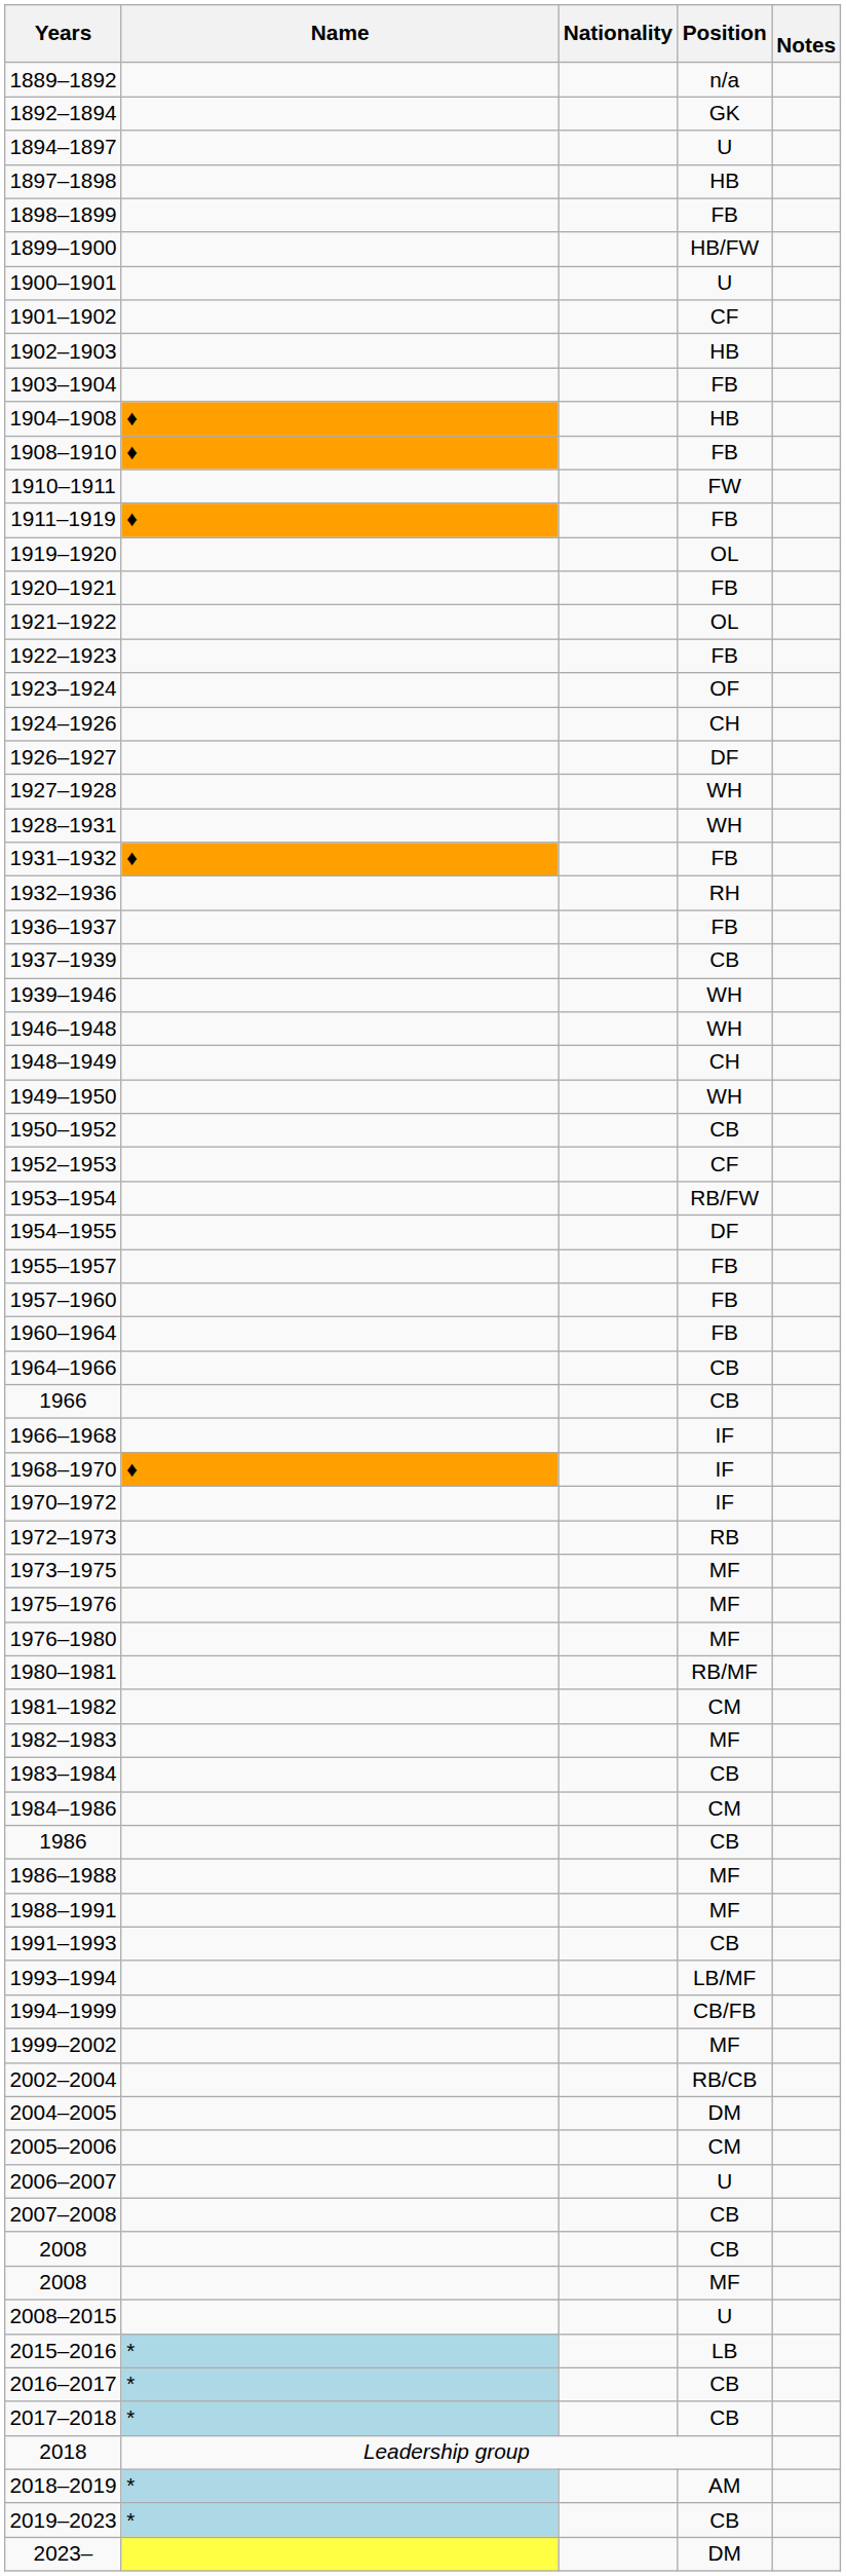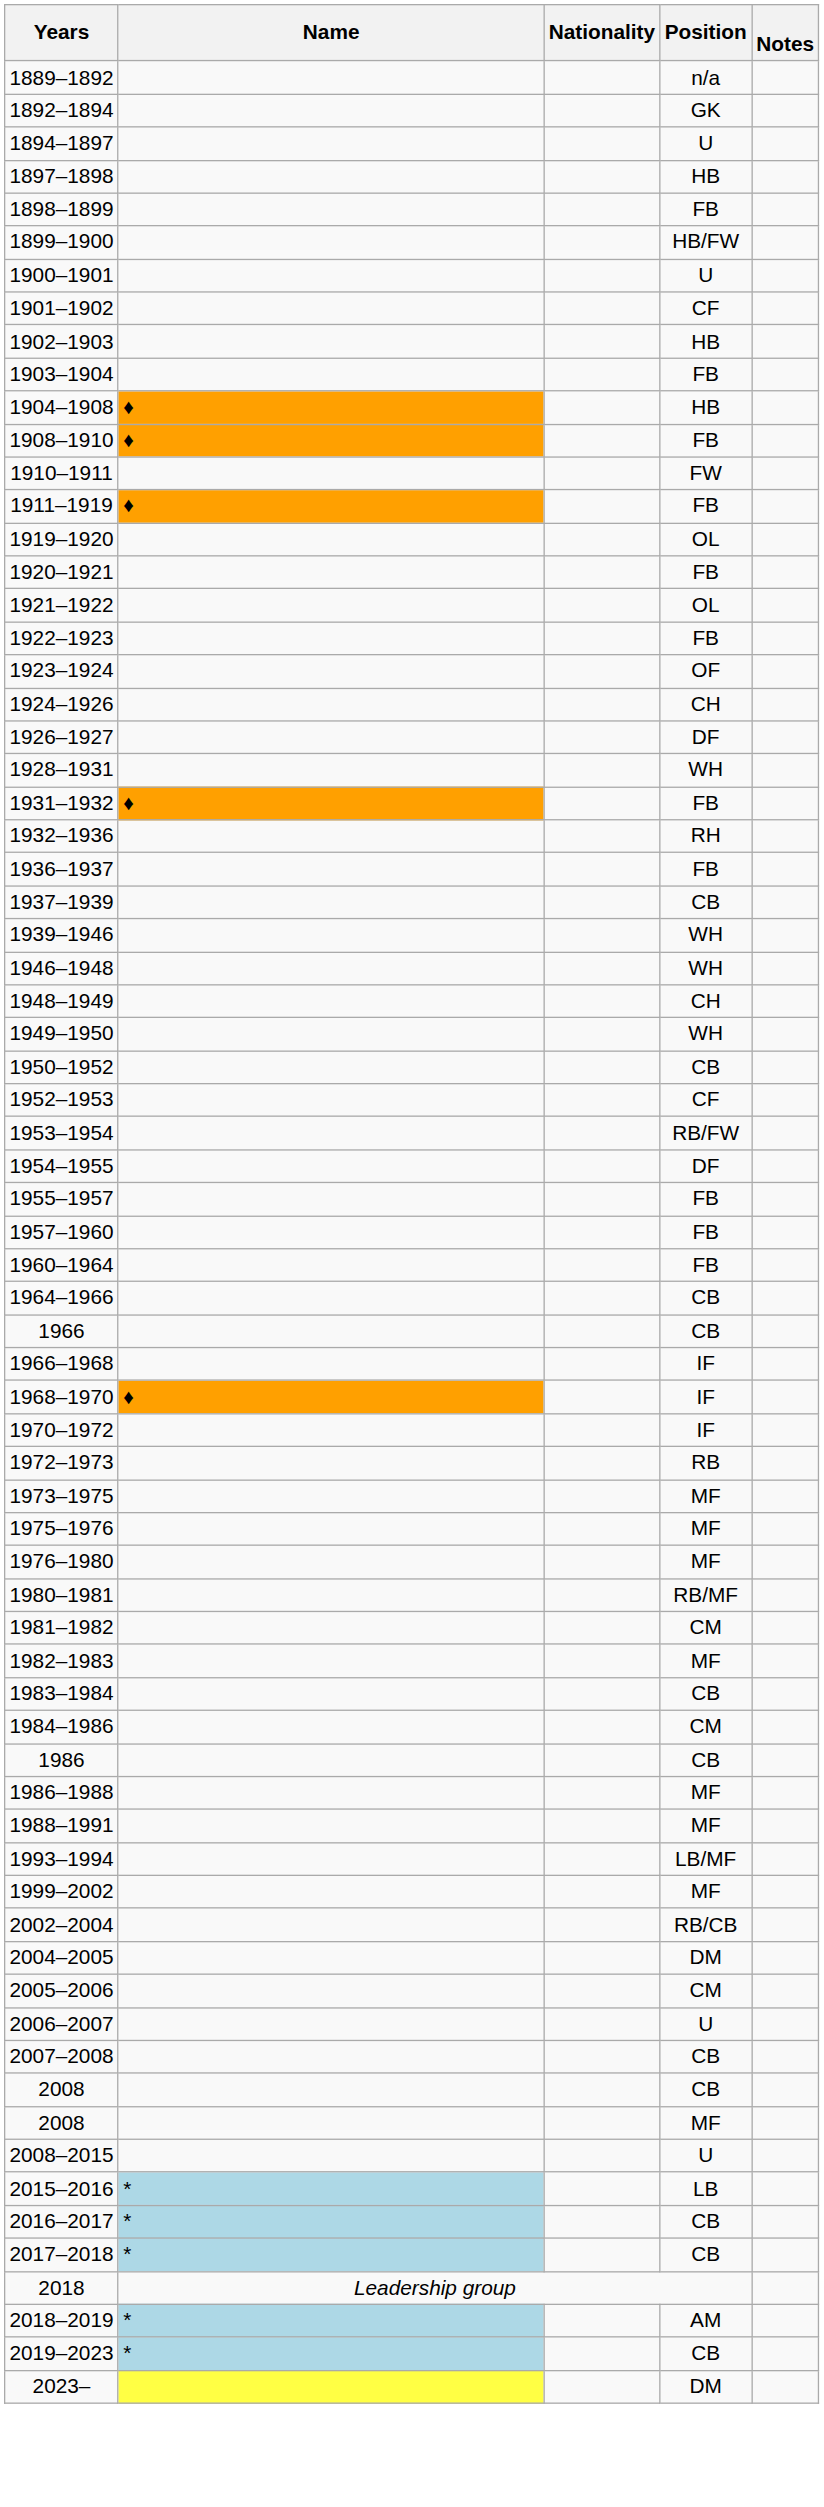 <table class="wikitable sortable" style="text-align: center;">
 <tr>
 <th>Years</th>
 <th style="width:20em">Name</th>
 <th>Nationality</th>
 <th>Position</th>
 <th><br>Notes</th>
 </tr>
 <tr>
 <td>1889–1892</td>
 <td style="text-align:left;"></td>
 <td align="left"></td>
 <td>n/a</td>
 <td></td>
 </tr>
 <tr>
 <td>1892–1894</td>
 <td style="text-align:left;"></td>
 <td align="left"></td>
 <td>GK</td>
 <td></td>
 </tr>
 <tr>
 <td>1894–1897</td>
 <td style="text-align:left;"></td>
 <td style="text-align:left;"></td>
 <td>U</td>
 <td></td>
 </tr>
 <tr>
 <td>1897–1898</td>
 <td style="text-align:left;"></td>
 <td style="text-align:left;"></td>
 <td>HB</td>
 <td></td>
 </tr>
 <tr>
 <td>1898–1899</td>
 <td style="text-align:left;"></td>
 <td style="text-align:left;"></td>
 <td>FB</td>
 <td></td>
 </tr>
 <tr>
 <td>1899–1900</td>
 <td style="text-align:left;"></td>
 <td align="left"></td>
 <td>HB/FW</td>
 <td></td>
 </tr>
 <tr>
 <td>1900–1901</td>
 <td style="text-align:left;"></td>
 <td align="left"></td>
 <td>U</td>
 <td></td>
 </tr>
 <tr>
 <td>1901–1902</td>
 <td style="text-align:left;"></td>
 <td align="left"></td>
 <td>CF</td>
 <td></td>
 </tr>
 <tr>
 <td>1902–1903</td>
 <td style="text-align:left;"></td>
 <td style="text-align:left;"></td>
 <td>HB</td>
 <td></td>
 </tr>
 <tr>
 <td>1903–1904</td>
 <td style="text-align:left;"></td>
 <td style="text-align:left;"></td>
 <td>FB</td>
 <td></td>
 </tr>
 <tr>
 <td>1904–1908</td>
 <td style="text-align:left; background:#ffa000;"> ♦</td>
 <td align="left"></td>
 <td>HB</td>
 <td></td>
 </tr>
 <tr>
 <td>1908–1910</td>
 <td style="text-align:left; background:#ffa000;"> ♦</td>
 <td align="left"></td>
 <td>FB</td>
 <td></td>
 </tr>
 <tr>
 <td>1910–1911</td>
 <td style="text-align:left;"></td>
 <td align="left"></td>
 <td>FW</td>
 <td></td>
 </tr>
 <tr>
 <td>1911–1919</td>
 <td style="text-align:left; background:#ffa000;"> ♦</td>
 <td align="left"></td>
 <td>FB</td>
 <td></td>
 </tr>
 <tr>
 <td>1919–1920</td>
 <td style="text-align:left;"></td>
 <td style="text-align:left;"></td>
 <td>OL</td>
 <td></td>
 </tr>
 <tr>
 <td>1920–1921</td>
 <td style="text-align:left;"></td>
 <td align="left"></td>
 <td>FB</td>
 <td></td>
 </tr>
 <tr>
 <td>1921–1922</td>
 <td style="text-align:left;"></td>
 <td align="left"></td>
 <td>OL</td>
 <td></td>
 </tr>
 <tr>
 <td>1922–1923</td>
 <td style="text-align:left;"></td>
 <td align="left"></td>
 <td>FB</td>
 <td></td>
 </tr>
 <tr>
 <td>1923–1924</td>
 <td style="text-align:left;"></td>
 <td align="left"></td>
 <td>OF</td>
 <td></td>
 </tr>
 <tr>
 <td>1924–1926</td>
 <td style="text-align:left;"></td>
 <td align="left"></td>
 <td>CH</td>
 <td></td>
 </tr>
 <tr>
 <td>1926–1927</td>
 <td style="text-align:left;"></td>
 <td style="text-align:left;"></td>
 <td>DF</td>
-<td></td>
-</tr>
-<tr>
-<td>1927–1928</td>
-<td style="text-align:left;"></td>
-<td align="left"></td>
-<td>WH</td>
 <td></td>
 </tr>
 <tr>
 <td>1928–1931</td>
 <td style="text-align:left;"></td>
 <td style="text-align:left;"></td>
 <td>WH</td>
 <td></td>
 </tr>
 <tr>
 <td>1931–1932</td>
 <td style="text-align:left; background:#ffa000;"> ♦</td>
 <td align="left"></td>
 <td>FB</td>
 <td></td>
 </tr>
 <tr>
 <td>1932–1936</td>
 <td style="text-align:left;"></td>
 <td align="left"></td>
 <td>RH</td>
 <td></td>
 </tr>
 <tr>
 <td>1936–1937</td>
 <td style="text-align:left;"></td>
 <td align="left"></td>
 <td>FB</td>
 <td></td>
 </tr>
 <tr>
 <td>1937–1939</td>
 <td style="text-align:left;"></td>
 <td style="text-align:left;"></td>
 <td>CB</td>
 <td></td>
 </tr>
 <tr>
 <td>1939–1946</td>
 <td style="text-align:left;"></td>
 <td style="text-align:left;"></td>
 <td>WH</td>
 <td></td>
 </tr>
 <tr>
 <td>1946–1948</td>
 <td style="text-align:left;"></td>
 <td align="left"></td>
 <td>WH</td>
 <td></td>
 </tr>
 <tr>
 <td>1948–1949</td>
 <td style="text-align:left;"></td>
 <td align="left"></td>
 <td>CH</td>
 <td></td>
 </tr>
 <tr>
 <td>1949–1950</td>
 <td style="text-align:left;"></td>
 <td style="text-align:left;"></td>
 <td>WH</td>
 <td></td>
 </tr>
 <tr>
 <td>1950–1952</td>
 <td style="text-align:left;"></td>
 <td align="left"></td>
 <td>CB</td>
 <td></td>
 </tr>
 <tr>
 <td>1952–1953</td>
 <td style="text-align:left;"></td>
 <td style="text-align:left;"></td>
 <td>CF</td>
 <td></td>
 </tr>
 <tr>
 <td>1953–1954</td>
 <td style="text-align:left;"></td>
 <td style="text-align:left;"></td>
 <td>RB/FW</td>
 <td></td>
 </tr>
 <tr>
 <td>1954–1955</td>
 <td style="text-align:left;"></td>
 <td align="left"></td>
 <td>DF</td>
 <td></td>
 </tr>
 <tr>
 <td>1955–1957</td>
 <td style="text-align:left;"></td>
 <td style="text-align:left;"></td>
 <td>FB</td>
 <td></td>
 </tr>
 <tr>
 <td>1957–1960</td>
 <td style="text-align:left;"></td>
 <td style="text-align:left;"></td>
 <td>FB</td>
 <td></td>
 </tr>
 <tr>
 <td>1960–1964</td>
 <td style="text-align:left;"></td>
 <td style="text-align:left;"></td>
 <td>FB</td>
 <td></td>
 </tr>
 <tr>
 <td>1964–1966</td>
 <td style="text-align:left;"></td>
 <td align="left"></td>
 <td>CB</td>
 <td></td>
 </tr>
 <tr>
 <td>1966</td>
 <td style="text-align:left;"></td>
 <td align="left"></td>
 <td>CB</td>
 <td></td>
 </tr>
 <tr>
 <td>1966–1968</td>
 <td style="text-align:left;"></td>
 <td style="text-align:left;"></td>
 <td>IF</td>
 <td></td>
 </tr>
 <tr>
 <td>1968–1970</td>
 <td style="text-align:left; background:#ffa000;"> ♦</td>
 <td align="left"></td>
 <td>IF</td>
 <td></td>
 </tr>
 <tr>
 <td>1970–1972</td>
 <td style="text-align:left;"></td>
 <td style="text-align:left;"></td>
 <td>IF</td>
 <td></td>
 </tr>
 <tr>
 <td>1972–1973</td>
 <td style="text-align:left;"></td>
 <td align="left"></td>
 <td>RB</td>
 <td></td>
 </tr>
 <tr>
 <td>1973–1975</td>
 <td style="text-align:left;"></td>
 <td style="text-align:left;"></td>
 <td>MF</td>
 <td></td>
 </tr>
 <tr>
 <td>1975–1976</td>
 <td style="text-align:left;"></td>
 <td align="left"></td>
 <td>MF</td>
 <td></td>
 </tr>
 <tr>
 <td>1976–1980</td>
 <td style="text-align:left;"></td>
 <td align="left"></td>
 <td>MF</td>
 <td></td>
 </tr>
 <tr>
 <td>1980–1981</td>
 <td style="text-align:left;"></td>
 <td style="text-align:left;"></td>
 <td>RB/MF</td>
 <td></td>
 </tr>
 <tr>
 <td>1981–1982</td>
 <td style="text-align:left;"></td>
 <td style="text-align:left;"></td>
 <td>CM</td>
 <td></td>
 </tr>
 <tr>
 <td>1982–1983</td>
 <td style="text-align:left;"></td>
 <td align="left"></td>
 <td>MF</td>
 <td></td>
 </tr>
 <tr>
 <td>1983–1984</td>
 <td style="text-align:left;"></td>
 <td style="text-align:left;"></td>
 <td>CB</td>
 <td></td>
 </tr>
 <tr>
 <td>1984–1986</td>
 <td style="text-align:left;"></td>
 <td align="left"></td>
 <td>CM</td>
 <td></td>
 </tr>
 <tr>
 <td>1986</td>
 <td style="text-align:left;"></td>
 <td align="left"></td>
 <td>CB</td>
 <td></td>
 </tr>
 <tr>
 <td>1986–1988</td>
 <td style="text-align:left;"></td>
 <td align="left"></td>
 <td>MF</td>
 <td></td>
 </tr>
 <tr>
 <td>1988–1991</td>
 <td style="text-align:left;"></td>
 <td style="text-align:left;"></td>
 <td>MF</td>
 <td></td>
 </tr>
 <tr>
-<td>1991–1993</td>
-<td style="text-align:left;"></td>
-<td align="left"></td>
-<td>CB</td>
-<td></td>
-</tr>
-<tr>
 <td>1993–1994</td>
 <td style="text-align:left;"></td>
 <td style="text-align:left;"></td>
 <td>LB/MF</td>
-<td></td>
-</tr>
-<tr>
-<td>1994–1999</td>
-<td style="text-align:left;"></td>
-<td align="left"></td>
-<td>CB/FB</td>
 <td></td>
 </tr>
 <tr>
 <td>1999–2002</td>
 <td style="text-align:left;"><strong></strong></td>
 <td style="text-align:left;"></td>
 <td>MF</td>
 <td></td>
 </tr>
 <tr>
 <td>2002–2004</td>
 <td style="text-align:left;"></td>
 <td align="left"></td>
 <td>RB/CB</td>
 <td></td>
 </tr>
 <tr>
 <td>2004–2005</td>
 <td style="text-align:left;"></td>
 <td align="left"></td>
 <td>DM</td>
 <td></td>
 </tr>
 <tr>
 <td>2005–2006</td>
 <td style="text-align:left;"></td>
 <td style="text-align:left;"></td>
 <td>CM</td>
 <td></td>
 </tr>
 <tr>
 <td>2006–2007</td>
 <td style="text-align:left;"></td>
 <td style="text-align:left;"></td>
 <td>U</td>
 <td></td>
 </tr>
 <tr>
 <td>2007–2008</td>
 <td style="text-align:left;"></td>
 <td align="left"></td>
 <td>CB</td>
 <td></td>
 </tr>
 <tr>
 <td>2008</td>
 <td style="text-align:left;"></td>
 <td style="text-align:left;"></td>
 <td>CB</td>
 <td></td>
 </tr>
 <tr>
 <td>2008</td>
 <td style="text-align:left;"></td>
 <td align="left"></td>
 <td>MF</td>
 <td></td>
 </tr>
 <tr>
 <td>2008–2015</td>
 <td style="text-align:left;"></td>
 <td style="text-align:left;"></td>
 <td>U</td>
 <td></td>
 </tr>
 <tr>
 <td>2015–2016</td>
 <td style="text-align:left; background:lightblue;"> *</td>
 <td style="text-align:left;"></td>
 <td>LB</td>
 <td></td>
 </tr>
 <tr>
 <td>2016–2017</td>
 <td style="text-align:left; background:lightblue;"> *</td>
 <td align="left"></td>
 <td>CB</td>
 <td></td>
 </tr>
 <tr>
 <td>2017–2018</td>
 <td style="text-align:left; background:lightblue;"><strong></strong> *</td>
 <td align="left"></td>
 <td>CB</td>
 <td></td>
 </tr>
 <tr>
 <td>2018</td>
 <td colspan="3" style="text-align:centre;"><em>Leadership group</em></td>
 <td></td>
 </tr>
 <tr>
 <td>2018–2019</td>
 <td style="text-align:left; background:lightblue;"><strong></strong> *</td>
 <td style="text-align:left;"></td>
 <td>AM</td>
 <td></td>
 </tr>
 <tr>
 <td>2019–2023</td>
 <td style="text-align:left; background:lightblue;"><strong></strong> *</td>
 <td style="text-align:left;"></td>
 <td>CB</td>
 <td></td>
 </tr>
 <tr>
 <td>2023–</td>
 <td style="text-align:left; background:#ff4;"><strong></strong> </td>
 <td style="text-align:left;"></td>
 <td>DM</td>
 <td></td>
 </tr>
 </table>
